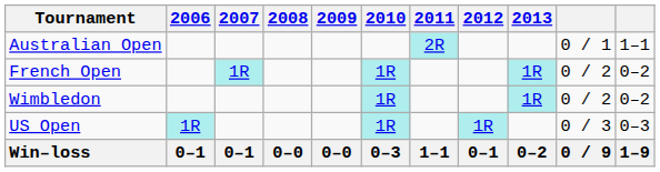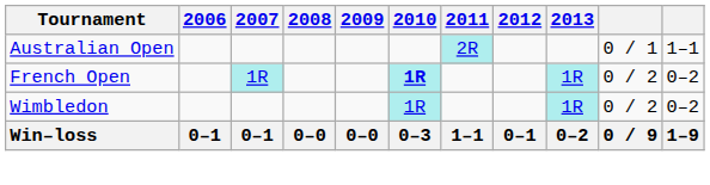 <table class="wikitable" style="text-align:center;font-size:97%">
 <tr>
 <th>Tournament</th>
 <th><a href='#'>2006</a></th>
 <th><a href='#'>2007</a></th>
 <th><a href='#'>2008</a></th>
 <th><a href='#'>2009</a></th>
 <th><a href='#'>2010</a></th>
 <th><a href='#'>2011</a></th>
 <th><a href='#'>2012</a></th>
 <th><a href='#'>2013</a></th>
 <th></th>
 <th></th>
 </tr>
 <tr>
 <td align="left"><a href='#'>Australian Open</a></td>
 <td></td>
 <td></td>
 <td></td>
 <td></td>
 <td></td>
 <td bgcolor="afeeee"><a href='#'>2R</a></td>
 <td></td>
 <td></td>
 <td>0 / 1</td>
 <td>1–1</td>
 </tr>
 <tr>
 <td align="left"><a href='#'>French Open</a></td>
 <td></td>
 <td bgcolor="afeeee"><a href='#'>1R</a></td>
 <td></td>
 <td></td>
-<td bgcolor="afeeee"><a href='#'>1R</a></td>
+<td bgcolor="afeeee"><strong><a href='#'>1R</a></strong></td>
 <td></td>
 <td></td>
 <td bgcolor="afeeee"><a href='#'>1R</a></td>
 <td>0 / 2</td>
 <td>0–2</td>
 </tr>
 <tr>
 <td align="left"><a href='#'>Wimbledon</a></td>
 <td></td>
 <td></td>
 <td></td>
 <td></td>
 <td bgcolor="afeeee"><a href='#'>1R</a></td>
 <td></td>
 <td></td>
 <td bgcolor="afeeee"><a href='#'>1R</a></td>
 <td>0 / 2</td>
 <td>0–2</td>
 </tr>
 <tr>
-<td align="left"><a href='#'>US Open</a></td>
-<td bgcolor="afeeee"><a href='#'>1R</a></td>
-<td></td>
-<td></td>
-<td></td>
-<td bgcolor="afeeee"><a href='#'>1R</a></td>
-<td></td>
-<td bgcolor="afeeee"><a href='#'>1R</a></td>
-<td></td>
-<td>0 / 3</td>
-<td>0–3</td>
-</tr>
-<tr>
 <th style="text-align:left">Win–loss</th>
 <th>0–1</th>
 <th>0–1</th>
 <th>0–0</th>
 <th>0–0</th>
 <th>0–3</th>
 <th>1–1</th>
 <th>0–1</th>
 <th>0–2</th>
 <th>0 / 9</th>
 <th>1–9</th>
 </tr>
 </table>
